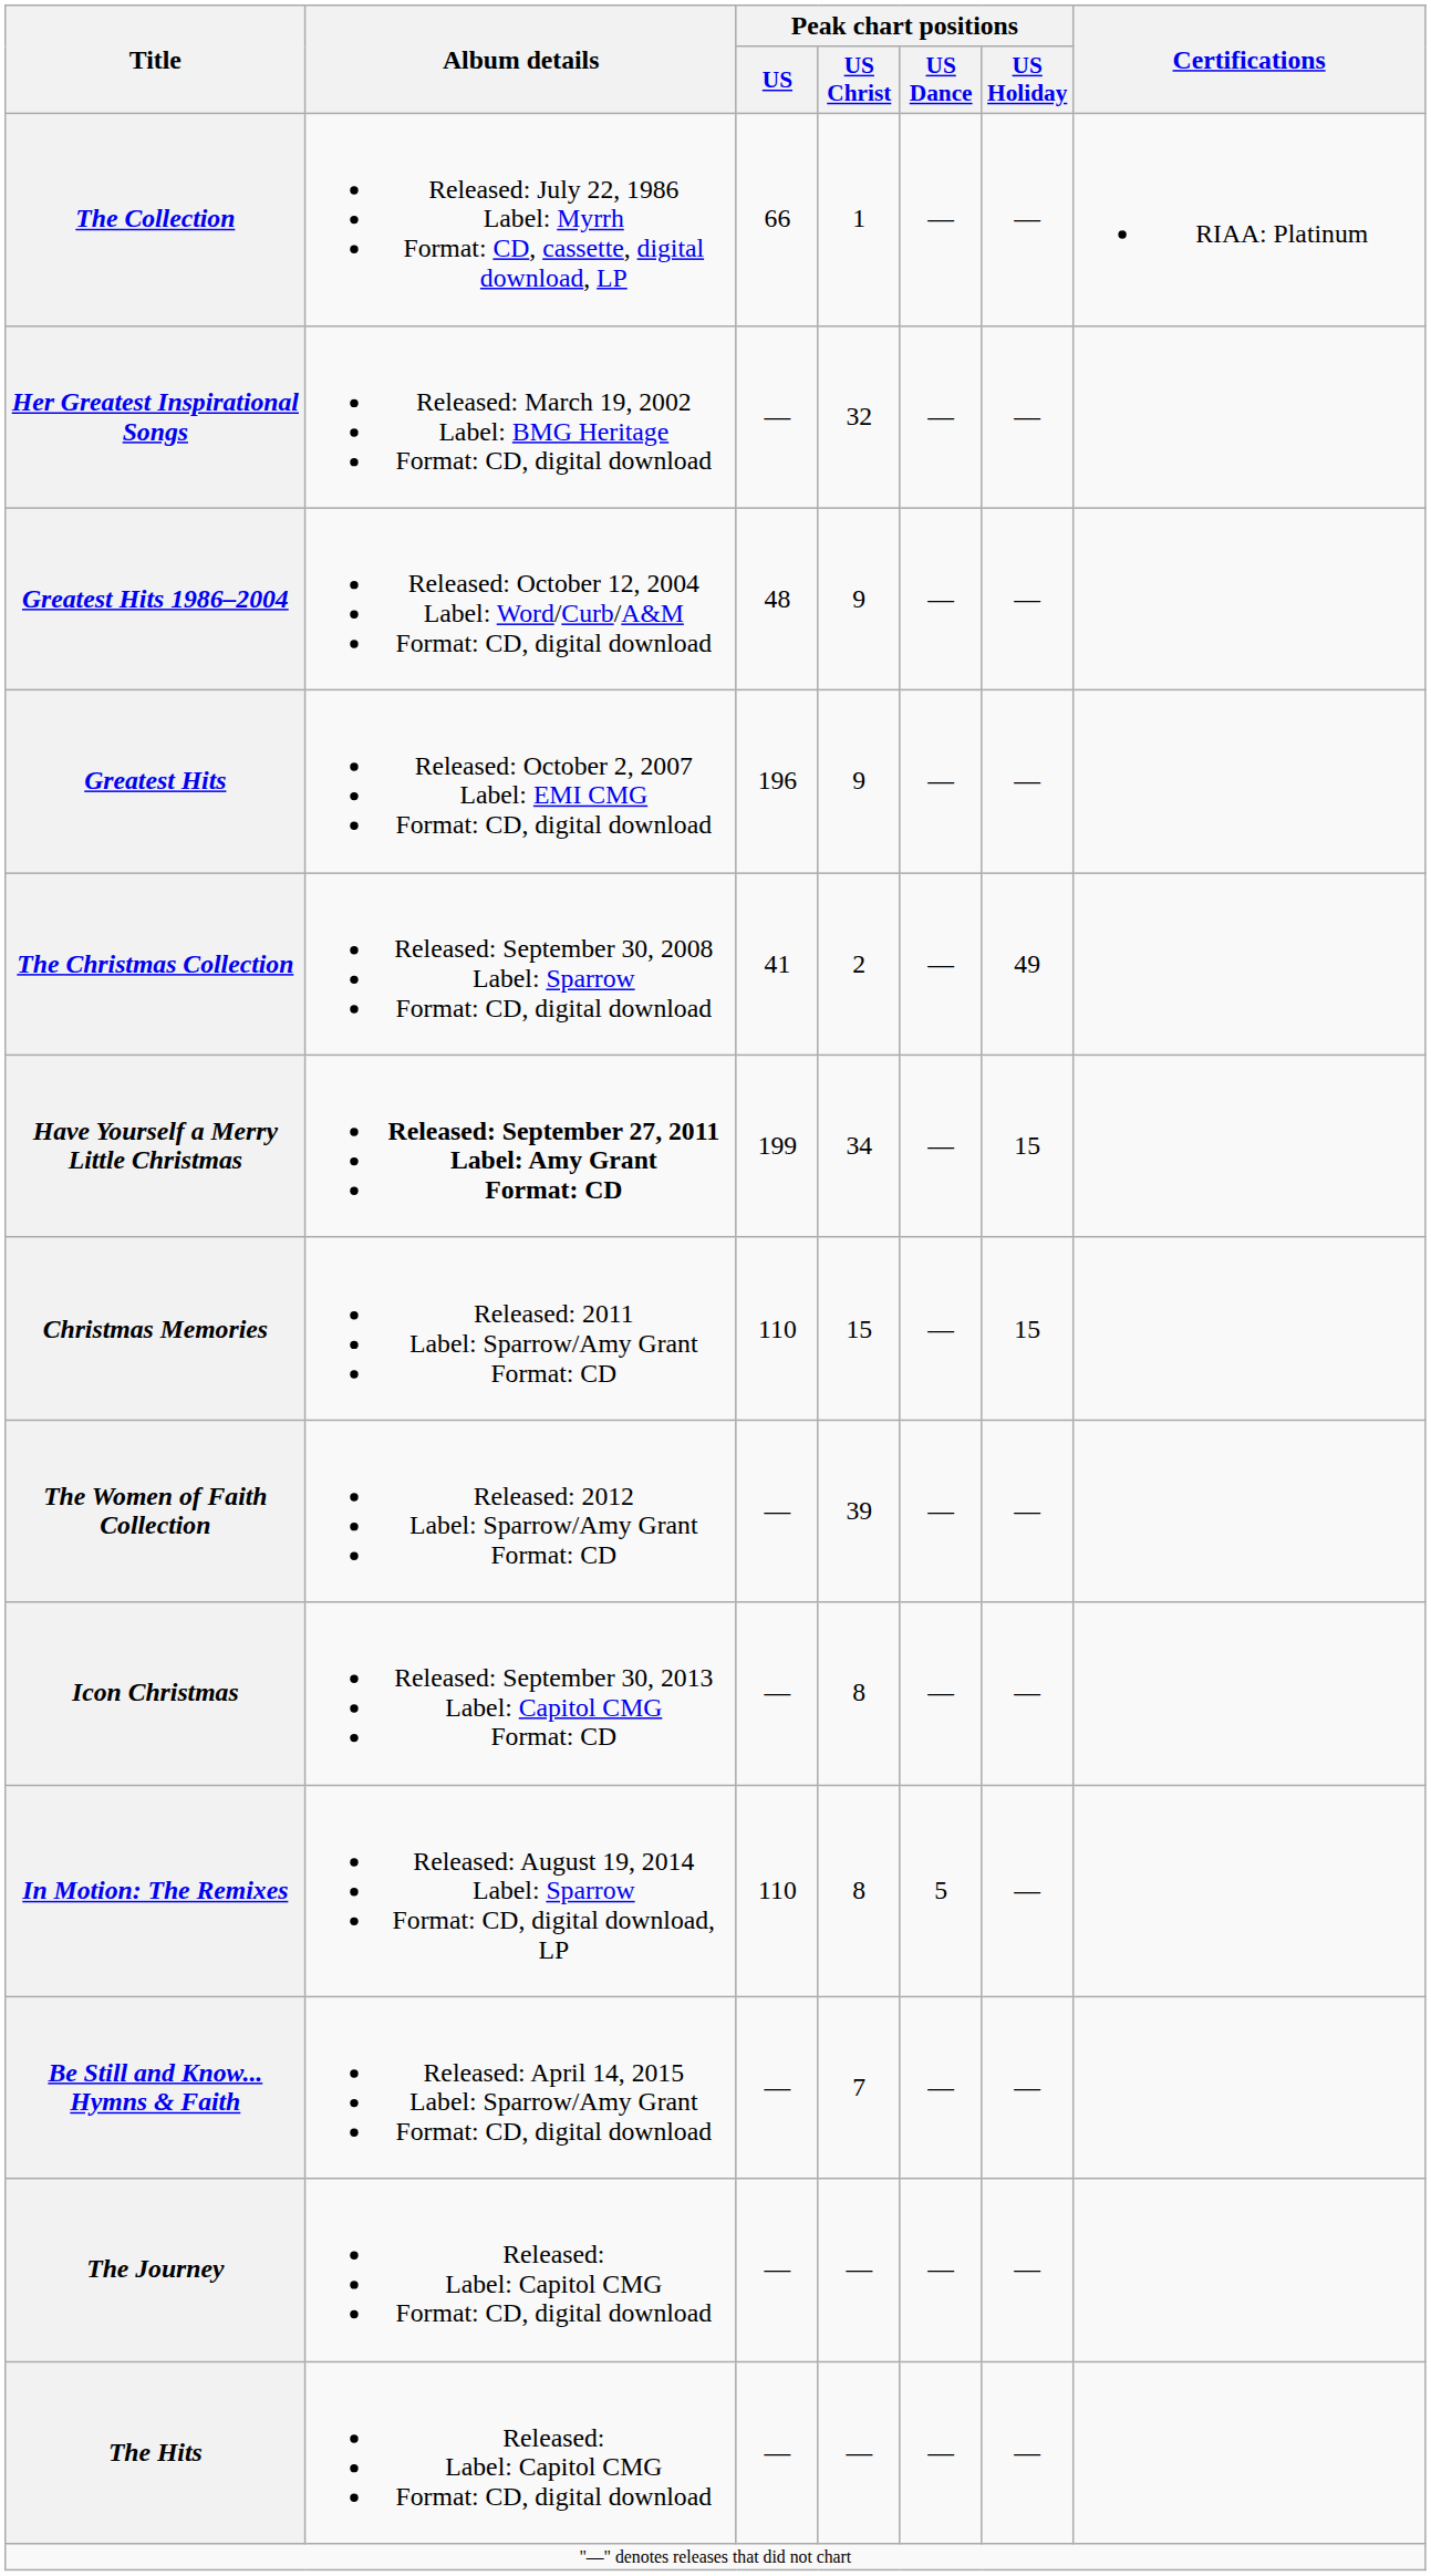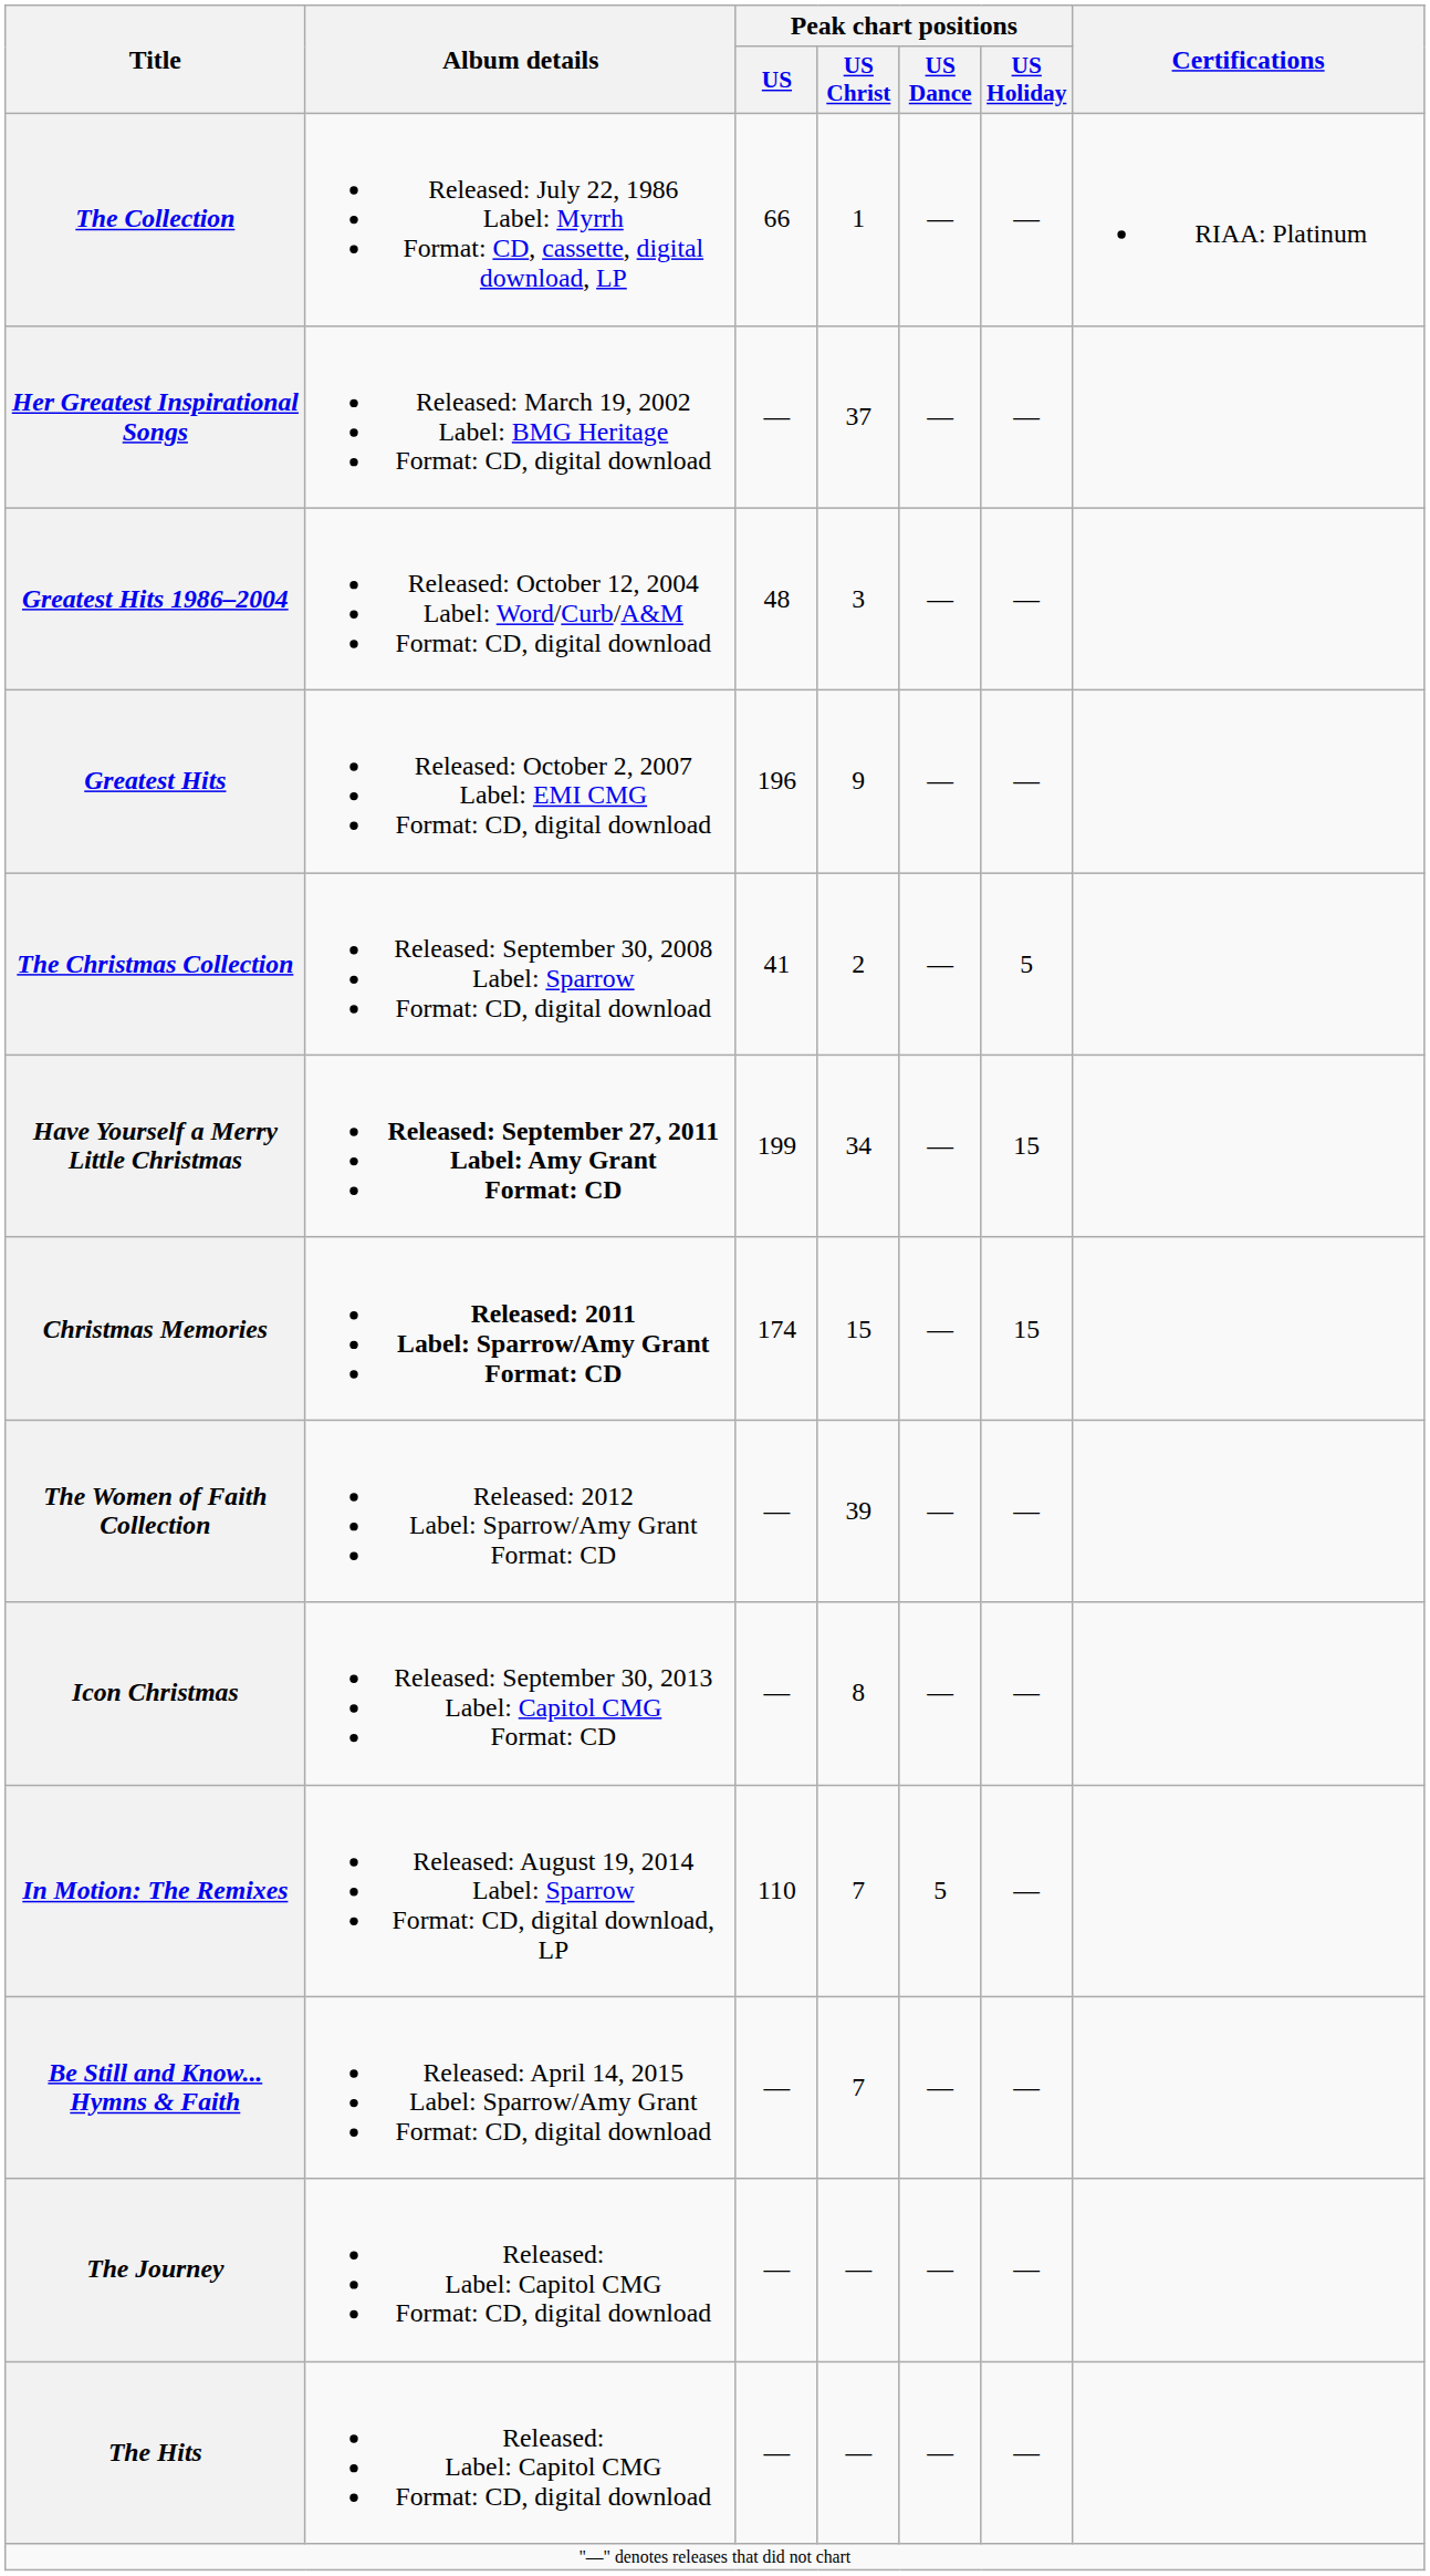 <table class="wikitable plainrowheaders" style="text-align:center;">
 <tr>
 <th scope="col" rowspan="2" style="width:11em;">Title</th>
 <th scope="col" rowspan="2" style="width:16em;">Album details</th>
 <th scope="col" colspan="4">Peak chart positions</th>
 <th scope="col" rowspan="2" style="width:13em;"><a href='#'>Certifications</a></th>
 </tr>
 <tr>
 <th style="width:3em; font-size:90%"><a href='#'>US</a><br></th>
 <th style="width:3em; font-size:90%"><a href='#'>US<br>Christ</a><br></th>
 <th style="width:3em; font-size:90%"><a href='#'>US<br>Dance</a><br></th>
 <th style="width:3em; font-size:90%"><a href='#'>US<br>Holiday</a><br></th>
 </tr>
 <tr>
 <th scope="row"><em><a href='#'>The Collection</a></em></th>
 <td><br><ul><li>Released: July 22, 1986</li><li>Label: <a href='#'>Myrrh</a></li><li>Format: <a href='#'>CD</a>, <a href='#'>cassette</a>, <a href='#'>digital download</a>, <a href='#'>LP</a></li></ul></td>
 <td>66</td>
 <td>1</td>
 <td>—</td>
 <td>—</td>
 <td><br><ul><li>RIAA: Platinum</li></ul></td>
 </tr>
 <tr>
 <th scope="row"><em><a href='#'>Her Greatest Inspirational Songs</a></em></th>
 <td><br><ul><li>Released: March 19, 2002</li><li>Label: <a href='#'>BMG Heritage</a></li><li>Format: CD, digital download</li></ul></td>
 <td>—</td>
-<td>32</td>
+<td>37</td>
 <td>—</td>
 <td>—</td>
 <td></td>
 </tr>
 <tr>
 <th scope="row"><em><a href='#'>Greatest Hits 1986–2004</a></em></th>
 <td><br><ul><li>Released: October 12, 2004</li><li>Label: <a href='#'>Word</a>/<a href='#'>Curb</a>/<a href='#'>A&M</a></li><li>Format: CD, digital download</li></ul></td>
 <td>48</td>
-<td>9</td>
+<td>3</td>
 <td>—</td>
 <td>—</td>
 <td></td>
 </tr>
 <tr>
 <th scope="row"><em><a href='#'>Greatest Hits</a></em></th>
 <td><br><ul><li>Released: October 2, 2007</li><li>Label: <a href='#'>EMI CMG</a></li><li>Format: CD, digital download</li></ul></td>
 <td>196</td>
 <td>9</td>
 <td>—</td>
 <td>—</td>
 <td></td>
 </tr>
 <tr>
 <th scope="row"><em><a href='#'>The Christmas Collection</a></em></th>
 <td><br><ul><li>Released: September 30, 2008</li><li>Label: <a href='#'>Sparrow</a></li><li>Format: CD, digital download</li></ul></td>
 <td>41</td>
 <td>2</td>
 <td>—</td>
-<td>49</td>
+<td>5</td>
 <td></td>
 </tr>
 <tr>
 <th scope="row"><em>Have Yourself a Merry Little Christmas</em></th>
 <td><strong><br><ul><li>Released: September 27, 2011</li><li>Label: Amy Grant</li><li>Format: CD</li></ul></strong></td>
 <td>199</td>
 <td>34</td>
 <td>—</td>
 <td>15</td>
 <td></td>
 </tr>
 <tr>
 <th scope="row"><em>Christmas Memories</em></th>
-<td><br><ul><li>Released: 2011</li><li>Label: Sparrow/Amy Grant</li><li>Format: CD</li></ul></td>
-<td>110</td>
+<td><strong><br><ul><li>Released: 2011</li><li>Label: Sparrow/Amy Grant</li><li>Format: CD</li></ul></strong></td>
+<td>174</td>
 <td>15</td>
 <td>—</td>
 <td>15</td>
 <td></td>
 </tr>
 <tr>
 <th scope="row"><em>The Women of Faith Collection</em></th>
 <td><br><ul><li>Released: 2012</li><li>Label: Sparrow/Amy Grant</li><li>Format: CD</li></ul></td>
 <td>—</td>
 <td>39</td>
 <td>—</td>
 <td>—</td>
 <td></td>
 </tr>
 <tr>
 <th scope="row"><em>Icon Christmas</em></th>
 <td><br><ul><li>Released: September 30, 2013</li><li>Label: <a href='#'>Capitol CMG</a></li><li>Format: CD</li></ul></td>
 <td>—</td>
 <td>8</td>
 <td>—</td>
 <td>—</td>
 <td></td>
 </tr>
 <tr>
 <th scope="row"><em><a href='#'>In Motion: The Remixes</a></em></th>
 <td><br><ul><li>Released: August 19, 2014</li><li>Label: <a href='#'>Sparrow</a></li><li>Format: CD, digital download, LP</li></ul></td>
 <td>110</td>
-<td>8</td>
+<td>7</td>
 <td>5</td>
 <td>—</td>
 <td></td>
 </tr>
 <tr>
 <th scope="row"><em><a href='#'>Be Still and Know... Hymns & Faith</a></em></th>
 <td><br><ul><li>Released: April 14, 2015</li><li>Label: Sparrow/Amy Grant</li><li>Format: CD, digital download</li></ul></td>
 <td>—</td>
 <td>7</td>
 <td>—</td>
 <td>—</td>
 <td></td>
 </tr>
 <tr>
 <th scope="row"><em>The Journey</em></th>
 <td><br><ul><li>Released: </li><li>Label: Capitol CMG</li><li>Format: CD, digital download</li></ul></td>
 <td>—</td>
 <td>—</td>
 <td>—</td>
 <td>—</td>
 <td></td>
 </tr>
 <tr>
 <th scope="row"><em>The Hits</em></th>
 <td><br><ul><li>Released: </li><li>Label: Capitol CMG</li><li>Format: CD, digital download</li></ul></td>
 <td>—</td>
 <td>—</td>
 <td>—</td>
 <td>—</td>
 <td></td>
 </tr>
 <tr>
 <td colspan="13" style="font-size:8pt">"—" denotes releases that did not chart</td>
 </tr>
 </table>
